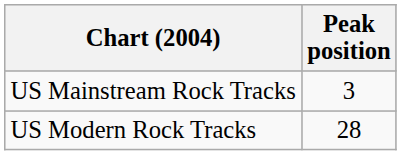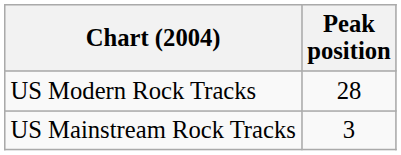 <table class="wikitable">
 <tr>
 <th>Chart (2004)</th>
 <th>Peak<br>position</th>
 </tr>
 <tr>
+<td>US Modern Rock Tracks</td>
+<td align="center">28</td>
+</tr>
+<tr>
 <td>US Mainstream Rock Tracks</td>
 <td align="center">3</td>
 </tr>
-<tr>
-<td>US Modern Rock Tracks</td>
-<td align="center">28</td>
-</tr>
 </table>
